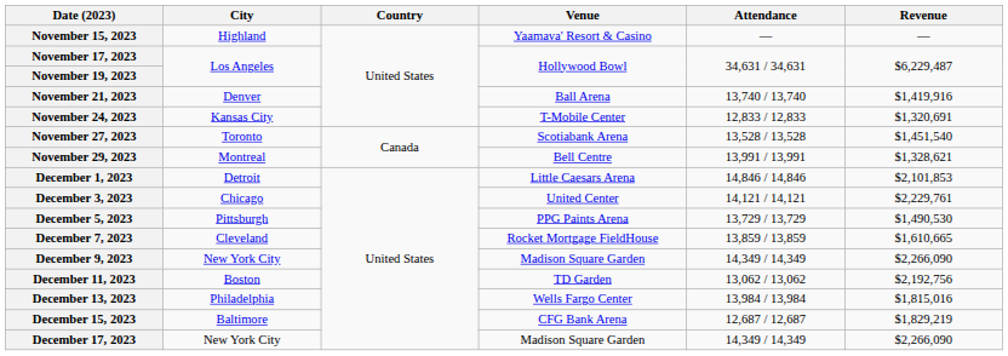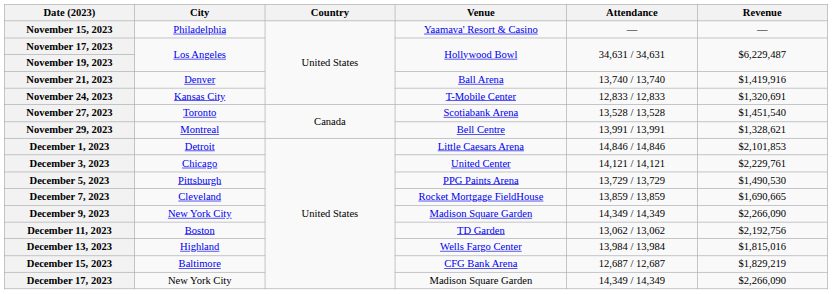 <table class="wikitable plainrowheaders" style="text-align:center;">
 <tr>
 <th scope="col" style="width:12em;">Date (2023)</th>
 <th scope="col" style="width:12em;">City</th>
 <th scope="col" style="width:12em;">Country</th>
 <th scope="col" style="width:16em;">Venue</th>
 <th scope="col" style="width:12em;">Attendance</th>
 <th scope="col" style="width:12em;">Revenue</th>
 </tr>
 <tr>
 <th scope="row">November 15, 2023</th>
-<td><a href='#'>Highland</a></td>
+<td><a href='#'>Philadelphia</a></td>
 <td rowspan="5">United States</td>
 <td><a href='#'>Yaamava' Resort & Casino</a></td>
 <td>—</td>
 <td>—</td>
 </tr>
 <tr>
 <th scope="row">November 17, 2023</th>
 <td rowspan="2"><a href='#'>Los Angeles</a></td>
 <td rowspan="2"><a href='#'>Hollywood Bowl</a></td>
 <td rowspan="2">34,631 / 34,631</td>
 <td rowspan="2">$6,229,487</td>
 </tr>
 <tr>
 <th scope="row">November 19, 2023</th>
 </tr>
 <tr>
 <th scope="row">November 21, 2023</th>
 <td><a href='#'>Denver</a></td>
 <td><a href='#'>Ball Arena</a></td>
 <td>13,740 / 13,740</td>
 <td>$1,419,916</td>
 </tr>
 <tr>
 <th scope="row">November 24, 2023</th>
 <td><a href='#'>Kansas City</a></td>
 <td><a href='#'>T-Mobile Center</a></td>
 <td>12,833 / 12,833</td>
 <td>$1,320,691</td>
 </tr>
 <tr>
 <th scope="row">November 27, 2023</th>
 <td><a href='#'>Toronto</a></td>
 <td rowspan="2">Canada</td>
 <td><a href='#'>Scotiabank Arena</a></td>
 <td>13,528 / 13,528</td>
 <td>$1,451,540</td>
 </tr>
 <tr>
 <th scope="row">November 29, 2023</th>
 <td><a href='#'>Montreal</a></td>
 <td><a href='#'>Bell Centre</a></td>
 <td>13,991 / 13,991</td>
 <td>$1,328,621</td>
 </tr>
 <tr>
 <th scope="row">December 1, 2023</th>
 <td><a href='#'>Detroit</a></td>
 <td rowspan="9">United States</td>
 <td><a href='#'>Little Caesars Arena</a></td>
 <td>14,846 / 14,846</td>
 <td>$2,101,853</td>
 </tr>
 <tr>
 <th scope="row">December 3, 2023</th>
 <td><a href='#'>Chicago</a></td>
 <td><a href='#'>United Center</a></td>
 <td>14,121 / 14,121</td>
 <td>$2,229,761</td>
 </tr>
 <tr>
 <th scope="row">December 5, 2023</th>
 <td><a href='#'>Pittsburgh</a></td>
 <td><a href='#'>PPG Paints Arena</a></td>
 <td>13,729 / 13,729</td>
 <td>$1,490,530</td>
 </tr>
 <tr>
 <th scope="row">December 7, 2023</th>
 <td><a href='#'>Cleveland</a></td>
 <td><a href='#'>Rocket Mortgage FieldHouse</a></td>
 <td>13,859 / 13,859</td>
-<td>$1,610,665</td>
+<td>$1,690,665</td>
 </tr>
 <tr>
 <th scope="row">December 9, 2023</th>
 <td><a href='#'>New York City</a></td>
 <td><a href='#'>Madison Square Garden</a></td>
 <td>14,349 / 14,349</td>
 <td>$2,266,090</td>
 </tr>
 <tr>
 <th scope="row">December 11, 2023</th>
 <td><a href='#'>Boston</a></td>
 <td><a href='#'>TD Garden</a></td>
 <td>13,062 / 13,062</td>
 <td>$2,192,756</td>
 </tr>
 <tr>
 <th scope="row">December 13, 2023</th>
-<td><a href='#'>Philadelphia</a></td>
+<td><a href='#'>Highland</a></td>
 <td><a href='#'>Wells Fargo Center</a></td>
 <td>13,984 / 13,984</td>
 <td>$1,815,016</td>
 </tr>
 <tr>
 <th scope="row">December 15, 2023</th>
 <td><a href='#'>Baltimore</a></td>
 <td><a href='#'>CFG Bank Arena</a></td>
 <td>12,687 / 12,687</td>
 <td>$1,829,219</td>
 </tr>
 <tr>
 <th scope="row">December 17, 2023</th>
 <td>New York City</td>
 <td>Madison Square Garden</td>
 <td>14,349 / 14,349</td>
 <td>$2,266,090</td>
 </tr>
 </table>
